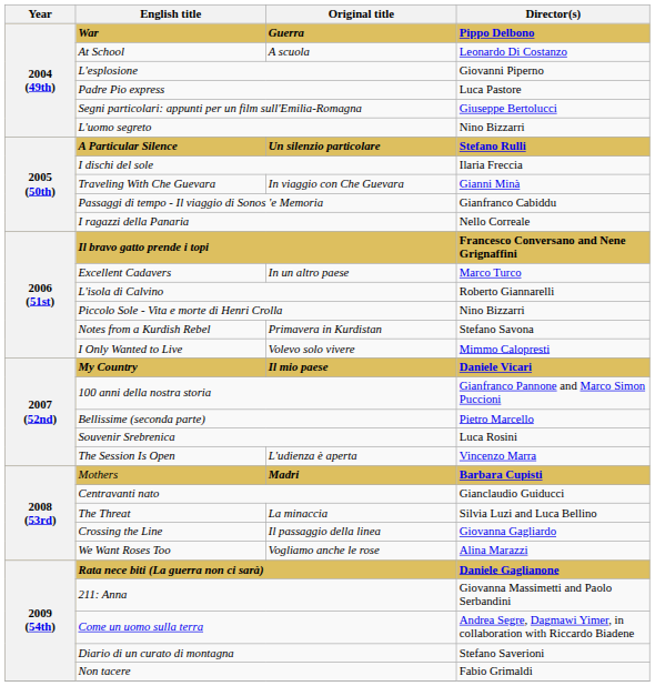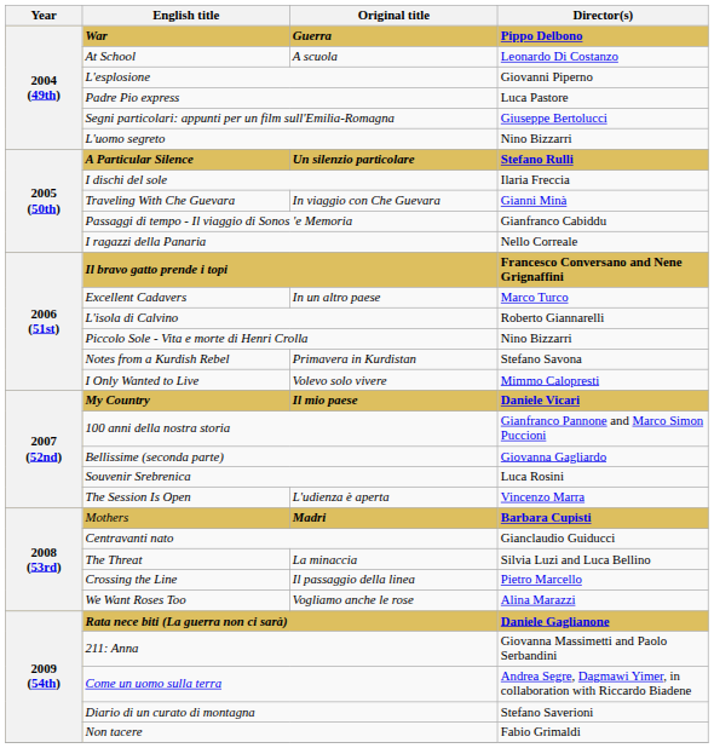 <table class="wikitable">
 <tr>
 <th width="100">Year</th>
 <th width="300">English title</th>
 <th width="300">Original title</th>
 <th width="300">Director(s)</th>
 </tr>
 <tr style="background:#DDBF5F;">
 <th rowspan="6" align="center">2004<br>(<a href='#'>49th</a>)</th>
 <td><strong><em>War</em></strong></td>
 <td><strong><em>Guerra</em></strong></td>
 <td><strong><a href='#'>Pippo Delbono</a></strong></td>
 </tr>
 <tr>
 <td><em>At School</em></td>
 <td><em>A scuola</em></td>
 <td><a href='#'>Leonardo Di Costanzo</a></td>
 </tr>
 <tr>
 <td colspan="2"><em>L'esplosione</em></td>
 <td>Giovanni Piperno</td>
 </tr>
 <tr>
 <td colspan="2"><em>Padre Pio express</em></td>
 <td>Luca Pastore</td>
 </tr>
 <tr>
 <td colspan="2"><em>Segni particolari: appunti per un film sull'Emilia-Romagna</em></td>
 <td><a href='#'>Giuseppe Bertolucci</a></td>
 </tr>
 <tr>
 <td colspan="2"><em>L'uomo segreto</em></td>
 <td>Nino Bizzarri</td>
 </tr>
 <tr style="background:#DDBF5F;">
 <th rowspan="5" align="center">2005<br>(<a href='#'>50th</a>)</th>
 <td><strong><em>A Particular Silence</em></strong></td>
 <td><strong><em>Un silenzio particolare</em></strong></td>
 <td><strong><a href='#'>Stefano Rulli</a></strong></td>
 </tr>
 <tr>
 <td colspan="2"><em>I dischi del sole</em></td>
 <td>Ilaria Freccia</td>
 </tr>
 <tr>
 <td><em>Traveling With Che Guevara</em></td>
 <td><em>In viaggio con Che Guevara</em></td>
 <td><a href='#'>Gianni Minà</a></td>
 </tr>
 <tr>
 <td colspan="2"><em>Passaggi di tempo - Il viaggio di Sonos 'e Memoria</em></td>
 <td>Gianfranco Cabiddu</td>
 </tr>
 <tr>
 <td colspan="2"><em>I ragazzi della Panaria</em></td>
 <td>Nello Correale</td>
 </tr>
 <tr style="background:#DDBF5F;">
 <th rowspan="6" align="center">2006<br>(<a href='#'>51st</a>)</th>
 <td colspan="2"><strong><em>Il bravo gatto prende i topi</em></strong></td>
 <td><strong>Francesco Conversano and Nene Grignaffini</strong></td>
 </tr>
 <tr>
 <td><em>Excellent Cadavers</em></td>
 <td><em>In un altro paese</em></td>
 <td><a href='#'>Marco Turco</a></td>
 </tr>
 <tr>
 <td colspan="2"><em>L'isola di Calvino</em></td>
 <td>Roberto Giannarelli</td>
 </tr>
 <tr>
 <td colspan="2"><em>Piccolo Sole - Vita e morte di Henri Crolla</em></td>
 <td>Nino Bizzarri</td>
 </tr>
 <tr>
 <td><em>Notes from a Kurdish Rebel</em></td>
 <td><em>Primavera in Kurdistan</em></td>
 <td>Stefano Savona</td>
 </tr>
 <tr>
 <td><em>I Only Wanted to Live</em></td>
 <td><em>Volevo solo vivere</em></td>
 <td><a href='#'>Mimmo Calopresti</a></td>
 </tr>
 <tr style="background:#DDBF5F;">
 <th rowspan="5" align="center">2007<br>(<a href='#'>52nd</a>)</th>
 <td><strong><em>My Country</em></strong></td>
 <td><strong><em>Il mio paese</em></strong></td>
 <td><strong><a href='#'>Daniele Vicari</a></strong></td>
 </tr>
 <tr>
 <td colspan="2"><em>100 anni della nostra storia</em></td>
 <td><a href='#'>Gianfranco Pannone</a> and <a href='#'>Marco Simon Puccioni</a></td>
 </tr>
 <tr>
 <td colspan="2"><em>Bellissime (seconda parte)</em></td>
-<td><a href='#'>Pietro Marcello</a></td>
+<td><a href='#'>Giovanna Gagliardo</a></td>
 </tr>
 <tr>
 <td colspan="2"><em>Souvenir Srebrenica</em></td>
 <td>Luca Rosini</td>
 </tr>
 <tr>
 <td><em>The Session Is Open</em></td>
 <td><em>L'udienza è aperta</em></td>
 <td><a href='#'>Vincenzo Marra</a></td>
 </tr>
 <tr style="background:#DDBF5F;">
 <th rowspan="5" align="center">2008<br>(<a href='#'>53rd</a>)</th>
 <td><em>Mothers</em></td>
 <td><strong><em>Madri</em></strong></td>
 <td><strong><a href='#'>Barbara Cupisti</a></strong></td>
 </tr>
 <tr>
 <td colspan="2"><em>Centravanti nato</em></td>
 <td>Gianclaudio Guiducci</td>
 </tr>
 <tr>
 <td><em>The Threat</em></td>
 <td><em>La minaccia</em></td>
 <td>Silvia Luzi and Luca Bellino</td>
 </tr>
 <tr>
 <td><em>Crossing the Line</em></td>
 <td><em>Il passaggio della linea</em></td>
-<td><a href='#'>Giovanna Gagliardo</a></td>
+<td><a href='#'>Pietro Marcello</a></td>
 </tr>
 <tr>
 <td><em>We Want Roses Too</em></td>
 <td><em>Vogliamo anche le rose</em></td>
 <td><a href='#'>Alina Marazzi</a></td>
 </tr>
 <tr style="background:#DDBF5F;">
 <th rowspan="5" align="center">2009<br>(<a href='#'>54th</a>)</th>
 <td colspan="2"><strong><em>Rata nece biti (La guerra non ci sarà)</em></strong></td>
 <td><strong><a href='#'>Daniele Gaglianone</a></strong></td>
 </tr>
 <tr>
 <td colspan="2"><em>211: Anna</em></td>
 <td>Giovanna Massimetti and Paolo Serbandini</td>
 </tr>
 <tr>
 <td colspan="2"><em><a href='#'>Come un uomo sulla terra</a></em></td>
 <td><a href='#'>Andrea Segre</a>, <a href='#'>Dagmawi Yimer</a>, in collaboration with Riccardo Biadene</td>
 </tr>
 <tr>
 <td colspan="2"><em>Diario di un curato di montagna</em></td>
 <td>Stefano Saverioni</td>
 </tr>
 <tr>
 <td colspan="2"><em>Non tacere</em></td>
 <td>Fabio Grimaldi</td>
 </tr>
 <tr>
 </tr>
 </table>
